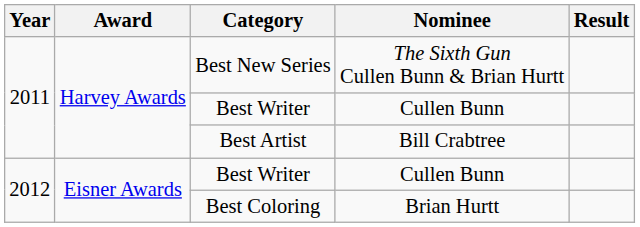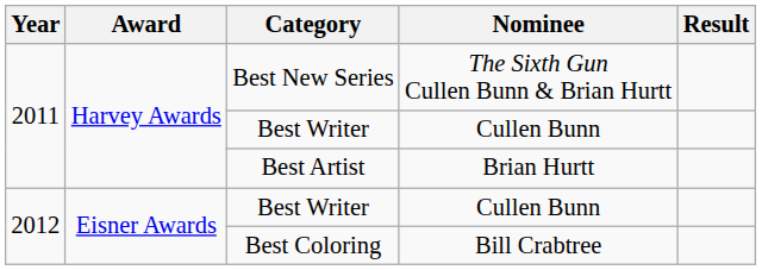 <table class="wikitable sortable" style="text-align: center">
 <tr>
 <th>Year</th>
 <th>Award</th>
 <th>Category</th>
 <th>Nominee</th>
 <th>Result</th>
 </tr>
 <tr>
 <td rowspan=3>2011</td>
 <td rowspan=3><a href='#'>Harvey Awards</a></td>
 <td>Best New Series</td>
 <td><em>The Sixth Gun</em><br>Cullen Bunn & Brian Hurtt</td>
 <td></td>
 </tr>
 <tr>
 <td>Best Writer</td>
 <td>Cullen Bunn</td>
 <td></td>
 </tr>
 <tr>
 <td>Best Artist</td>
-<td>Bill Crabtree</td>
+<td>Brian Hurtt</td>
 <td></td>
 </tr>
 <tr>
 <td rowspan=2>2012</td>
 <td rowspan=2><a href='#'>Eisner Awards</a></td>
 <td>Best Writer</td>
 <td>Cullen Bunn</td>
 <td></td>
 </tr>
 <tr>
 <td>Best Coloring</td>
-<td>Brian Hurtt</td>
+<td>Bill Crabtree</td>
 <td></td>
 </tr>
 </table>
